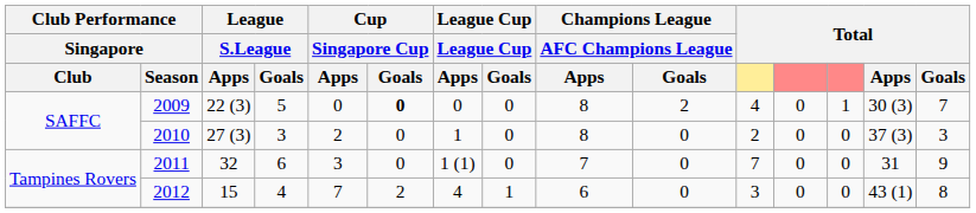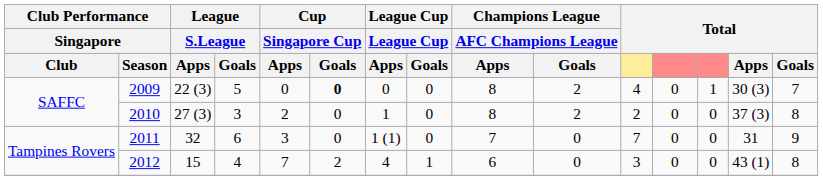 <table class="wikitable" style="text-align:center;">
 <tr>
 <th colspan="2">Club Performance</th>
 <th colspan="2">League</th>
 <th colspan="2">Cup</th>
 <th colspan="2">League Cup</th>
 <th colspan="2">Champions League</th>
 <th colspan="5" rowspan="2">Total</th>
 </tr>
 <tr>
 <th colspan="2">Singapore</th>
 <th colspan="2"><a href='#'>S.League</a></th>
 <th colspan="2"><a href='#'>Singapore Cup</a></th>
 <th colspan="2"><a href='#'>League Cup</a></th>
 <th colspan="2"><a href='#'>AFC Champions League</a></th>
 </tr>
 <tr>
 <th>Club</th>
 <th>Season</th>
 <th>Apps</th>
 <th>Goals</th>
 <th>Apps</th>
 <th>Goals</th>
 <th>Apps</th>
 <th>Goals</th>
 <th>Apps</th>
 <th>Goals</th>
 <th style="width:25px; background:#fe9;"></th>
 <th style="width:40px; background:#ff8888;"></th>
 <th style="width:25px; background:#ff8888;"></th>
 <th>Apps</th>
 <th>Goals</th>
 </tr>
 <tr>
 <td rowspan="2"><a href='#'>SAFFC</a></td>
 <td><a href='#'>2009</a></td>
 <td>22 (3)</td>
 <td>5</td>
 <td>0</td>
 <td><strong>0</strong></td>
 <td>0</td>
 <td>0</td>
 <td>8</td>
 <td>2</td>
 <td>4</td>
 <td>0</td>
 <td>1</td>
 <td>30 (3)</td>
 <td>7</td>
 </tr>
 <tr>
 <td><a href='#'>2010</a></td>
 <td>27 (3)</td>
 <td>3</td>
 <td>2</td>
 <td>0</td>
 <td>1</td>
 <td>0</td>
 <td>8</td>
-<td>0</td>
+<td>2</td>
 <td>2</td>
 <td>0</td>
 <td>0</td>
 <td>37 (3)</td>
-<td>3</td>
+<td>8</td>
 </tr>
 <tr>
 <td rowspan="2"><a href='#'>Tampines Rovers</a></td>
 <td><a href='#'>2011</a></td>
 <td>32</td>
 <td>6</td>
 <td>3</td>
 <td>0</td>
 <td>1 (1)</td>
 <td>0</td>
 <td>7</td>
 <td>0</td>
 <td>7</td>
 <td>0</td>
 <td>0</td>
 <td>31</td>
 <td>9</td>
 </tr>
 <tr>
 <td><a href='#'>2012</a></td>
 <td>15</td>
 <td>4</td>
 <td>7</td>
 <td>2</td>
 <td>4</td>
 <td>1</td>
 <td>6</td>
 <td>0</td>
 <td>3</td>
 <td>0</td>
 <td>0</td>
 <td>43 (1)</td>
 <td>8</td>
 </tr>
 <tr>
 </tr>
 </table>
